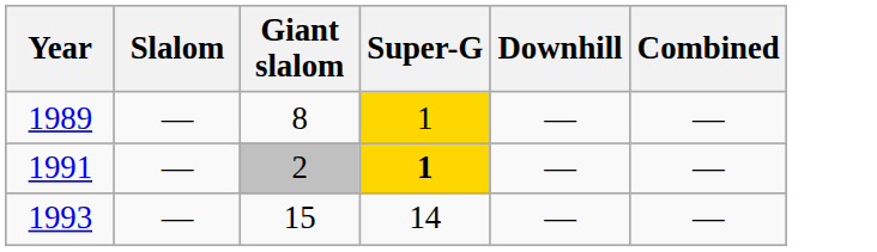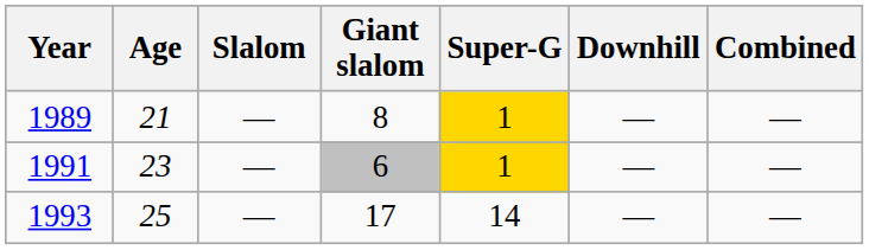 <table class=wikitable style="text-align:center">
 <tr>
 <th>  Year  </th>
+<th> Age </th>
 <th> Slalom </th>
 <th> Giant <br> slalom </th>
 <th>Super-G</th>
 <th>Downhill</th>
 <th>Combined</th>
 </tr>
 <tr>
 <td><a href='#'>1989</a></td>
+<td><em>21</em></td>
 <td>—</td>
 <td>8</td>
 <td style="background:gold;">1</td>
 <td>—</td>
 <td>—</td>
 </tr>
 <tr>
 <td><a href='#'>1991</a></td>
+<td><em>23</em></td>
 <td>—</td>
-<td style="background:silver;">2</td>
-<td style="background:gold;"><strong>1</strong></td>
+<td style="background:silver;">6</td>
+<td style="background:gold;">1</td>
 <td>—</td>
 <td>—</td>
 </tr>
 <tr>
 <td><a href='#'>1993</a></td>
+<td><em>25</em></td>
 <td>—</td>
-<td>15</td>
+<td>17</td>
 <td>14</td>
 <td>—</td>
 <td>—</td>
 </tr>
 </table>
